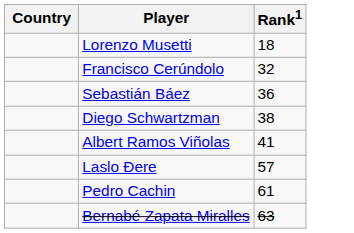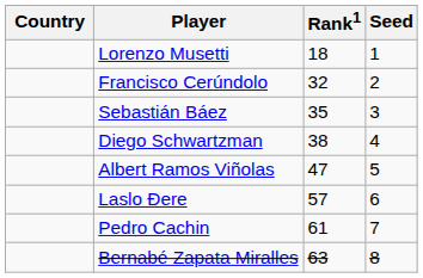 <table class="sortable wikitable">
 <tr>
 <th width="70">Country</th>
 <th width="175">Player</th>
 <th>Rank<sup>1</sup></th>
+<th>Seed</th>
 </tr>
 <tr>
 <td></td>
 <td><a href='#'>Lorenzo Musetti</a></td>
 <td>18</td>
+<td>1</td>
 </tr>
 <tr>
 <td></td>
 <td><a href='#'>Francisco Cerúndolo</a></td>
 <td>32</td>
+<td>2</td>
 </tr>
 <tr>
 <td></td>
 <td><a href='#'>Sebastián Báez</a></td>
-<td>36</td>
+<td>35</td>
+<td>3</td>
 </tr>
 <tr>
 <td></td>
 <td><a href='#'>Diego Schwartzman</a></td>
 <td>38</td>
+<td>4</td>
 </tr>
 <tr>
 <td></td>
 <td><a href='#'>Albert Ramos Viñolas</a></td>
-<td>41</td>
+<td>47</td>
+<td>5</td>
 </tr>
 <tr>
 <td></td>
 <td><a href='#'>Laslo Đere</a></td>
 <td>57</td>
+<td>6</td>
 </tr>
 <tr>
 <td></td>
 <td><a href='#'>Pedro Cachin</a></td>
 <td>61</td>
+<td>7</td>
 </tr>
 <tr>
 <td><s></s></td>
 <td><s><a href='#'>Bernabé Zapata Miralles</a></s></td>
 <td><s>63</s></td>
+<td><s>8</s></td>
 </tr>
 </table>
